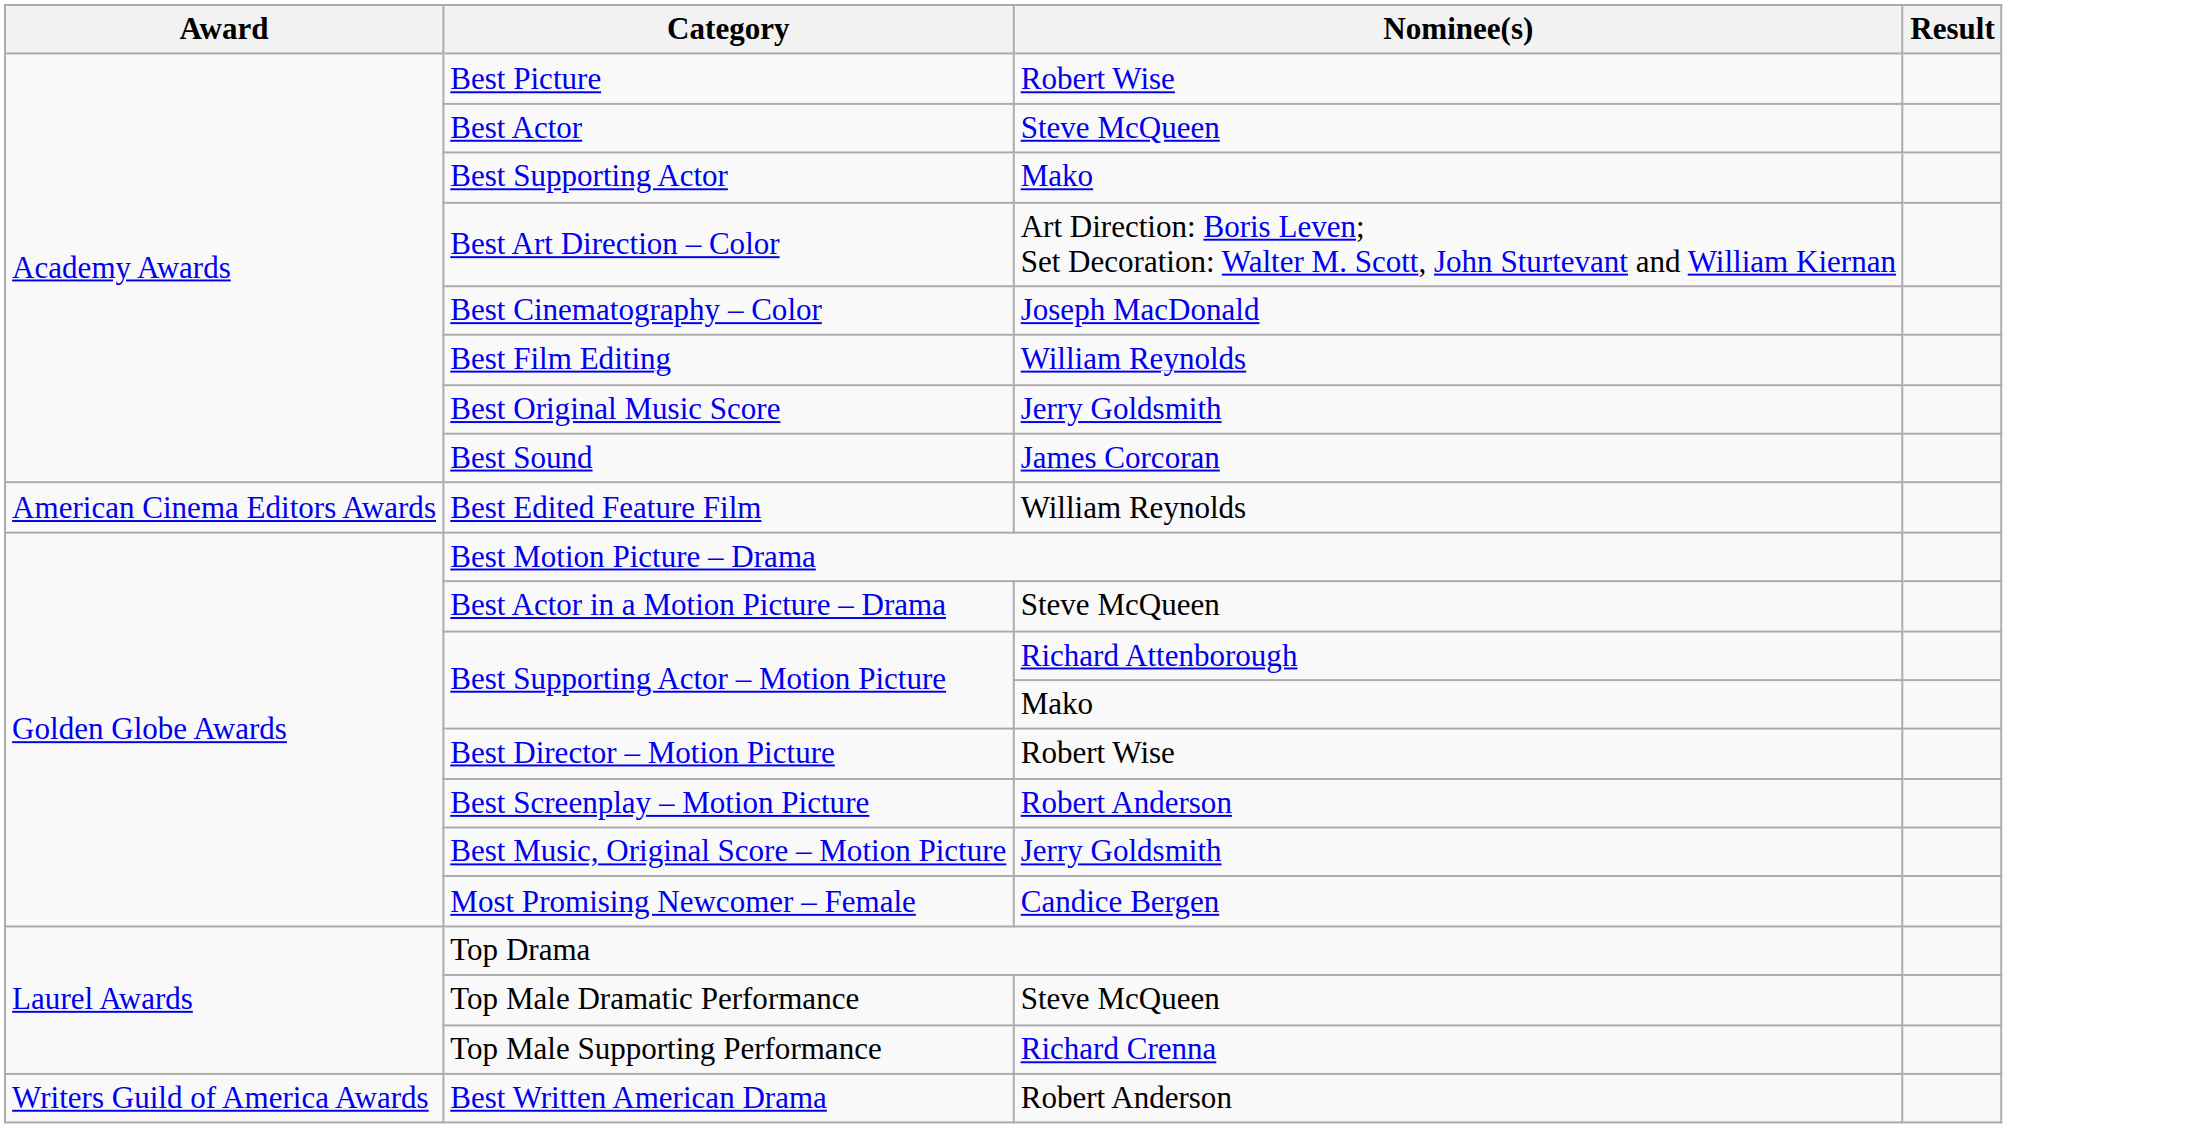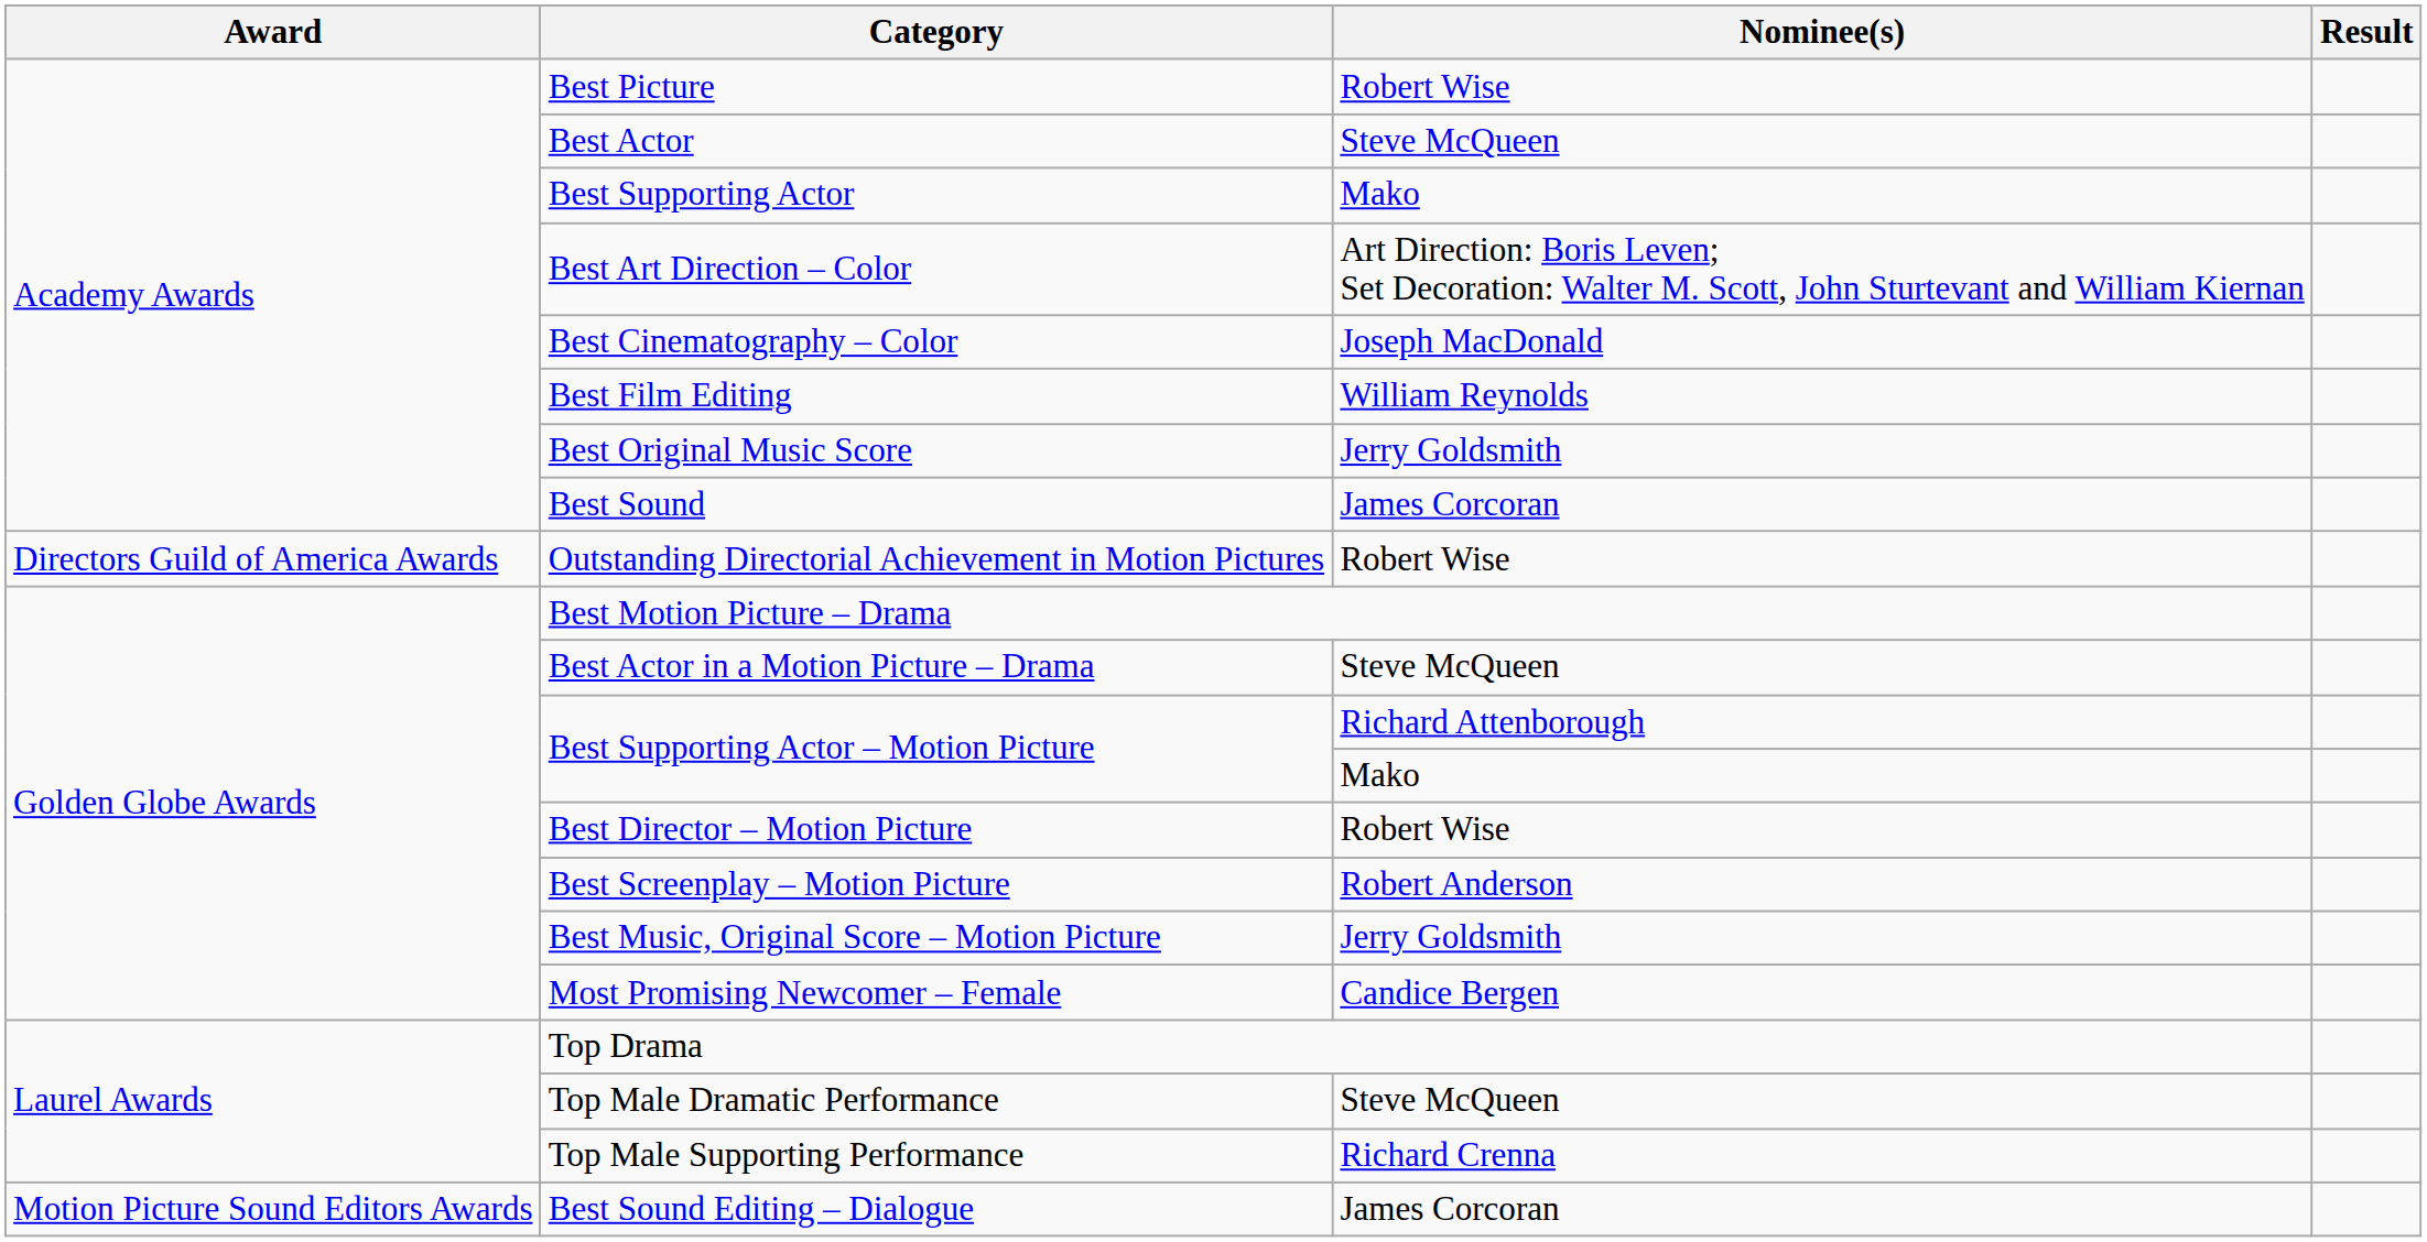 <table class="wikitable plainrowheaders">
 <tr>
 <th>Award</th>
 <th>Category</th>
 <th>Nominee(s)</th>
 <th>Result</th>
 </tr>
 <tr>
 <td rowspan="8"><a href='#'>Academy Awards</a></td>
 <td><a href='#'>Best Picture</a></td>
 <td><a href='#'>Robert Wise</a></td>
 <td></td>
 </tr>
 <tr>
 <td><a href='#'>Best Actor</a></td>
 <td><a href='#'>Steve McQueen</a></td>
 <td></td>
 </tr>
 <tr>
 <td><a href='#'>Best Supporting Actor</a></td>
 <td><a href='#'>Mako</a></td>
 <td></td>
 </tr>
 <tr>
 <td><a href='#'>Best Art Direction – Color</a></td>
 <td>Art Direction: <a href='#'>Boris Leven</a>; <br> Set Decoration: <a href='#'>Walter M. Scott</a>, <a href='#'>John Sturtevant</a> and <a href='#'>William Kiernan</a></td>
 <td></td>
 </tr>
 <tr>
 <td><a href='#'>Best Cinematography – Color</a></td>
 <td><a href='#'>Joseph MacDonald</a></td>
 <td></td>
 </tr>
 <tr>
 <td><a href='#'>Best Film Editing</a></td>
 <td><a href='#'>William Reynolds</a></td>
 <td></td>
 </tr>
 <tr>
 <td><a href='#'>Best Original Music Score</a></td>
 <td><a href='#'>Jerry Goldsmith</a></td>
 <td></td>
 </tr>
 <tr>
 <td><a href='#'>Best Sound</a></td>
 <td><a href='#'>James Corcoran</a></td>
 <td></td>
 </tr>
 <tr>
-<td><a href='#'>American Cinema Editors Awards</a></td>
-<td><a href='#'>Best Edited Feature Film</a></td>
-<td>William Reynolds</td>
+<td><a href='#'>Directors Guild of America Awards</a></td>
+<td><a href='#'>Outstanding Directorial Achievement in Motion Pictures</a></td>
+<td>Robert Wise</td>
 <td></td>
 </tr>
 <tr>
 <td rowspan="8"><a href='#'>Golden Globe Awards</a></td>
 <td colspan="2"><a href='#'>Best Motion Picture – Drama</a></td>
 <td></td>
 </tr>
 <tr>
 <td><a href='#'>Best Actor in a Motion Picture – Drama</a></td>
 <td>Steve McQueen</td>
 <td></td>
 </tr>
 <tr>
 <td rowspan="2"><a href='#'>Best Supporting Actor – Motion Picture</a></td>
 <td><a href='#'>Richard Attenborough</a></td>
 <td></td>
 </tr>
 <tr>
 <td>Mako</td>
 <td></td>
 </tr>
 <tr>
 <td><a href='#'>Best Director – Motion Picture</a></td>
 <td>Robert Wise</td>
 <td></td>
 </tr>
 <tr>
 <td><a href='#'>Best Screenplay – Motion Picture</a></td>
 <td><a href='#'>Robert Anderson</a></td>
 <td></td>
 </tr>
 <tr>
 <td><a href='#'>Best Music, Original Score – Motion Picture</a></td>
 <td><a href='#'>Jerry Goldsmith</a></td>
 <td></td>
 </tr>
 <tr>
 <td><a href='#'>Most Promising Newcomer – Female</a></td>
 <td><a href='#'>Candice Bergen</a></td>
 <td></td>
 </tr>
 <tr>
 <td rowspan="3"><a href='#'>Laurel Awards</a></td>
 <td colspan="2">Top Drama</td>
 <td></td>
 </tr>
 <tr>
 <td>Top Male Dramatic Performance</td>
 <td>Steve McQueen</td>
 <td></td>
 </tr>
 <tr>
 <td>Top Male Supporting Performance</td>
 <td><a href='#'>Richard Crenna</a></td>
 <td></td>
 </tr>
 <tr>
-<td><a href='#'>Writers Guild of America Awards</a></td>
-<td><a href='#'>Best Written American Drama</a></td>
-<td>Robert Anderson</td>
+<td><a href='#'>Motion Picture Sound Editors Awards</a></td>
+<td><a href='#'>Best Sound Editing – Dialogue</a></td>
+<td>James Corcoran</td>
 <td></td>
 </tr>
 </table>
